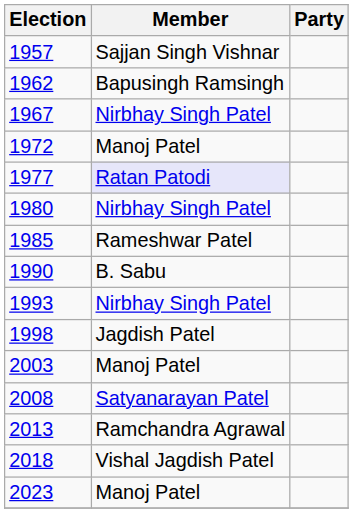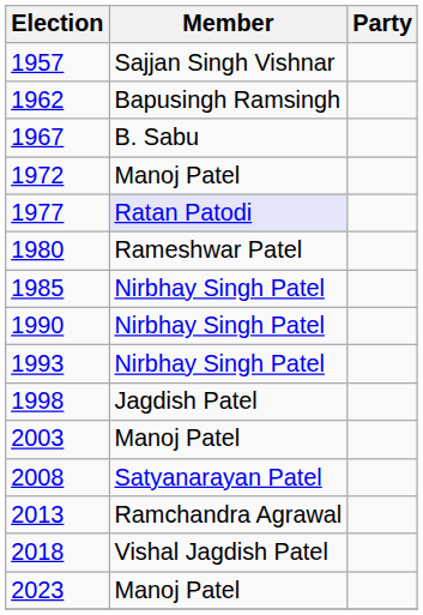 <table class="wikitable sortable">
 <tr>
 <th>Election</th>
 <th>Member</th>
 <th colspan="2">Party</th>
 </tr>
 <tr>
 <td><a href='#'>1957</a></td>
 <td>Sajjan Singh Vishnar</td>
 <td></td>
 </tr>
 <tr>
 <td><a href='#'>1962</a></td>
 <td>Bapusingh Ramsingh</td>
 <td></td>
 </tr>
 <tr>
 <td><a href='#'>1967</a></td>
-<td><a href='#'>Nirbhay Singh Patel</a></td>
+<td>B. Sabu</td>
 <td></td>
 </tr>
 <tr>
 <td><a href='#'>1972</a></td>
 <td>Manoj Patel</td>
 </tr>
 <tr>
 <td><a href='#'>1977</a></td>
 <td style="background: lavender;"><a href='#'>Ratan Patodi</a></td>
 <td></td>
 </tr>
 <tr>
 <td><a href='#'>1980</a></td>
+<td>Rameshwar Patel</td>
+<td></td>
+</tr>
+<tr>
+<td><a href='#'>1985</a></td>
 <td><a href='#'>Nirbhay Singh Patel</a></td>
 <td></td>
 </tr>
 <tr>
-<td><a href='#'>1985</a></td>
-<td>Rameshwar Patel</td>
-<td></td>
-</tr>
-<tr>
 <td><a href='#'>1990</a></td>
-<td>B. Sabu</td>
+<td><a href='#'>Nirbhay Singh Patel</a></td>
 <td></td>
 </tr>
 <tr>
 <td><a href='#'>1993</a></td>
 <td><a href='#'>Nirbhay Singh Patel</a></td>
 </tr>
 <tr>
 <td><a href='#'>1998</a></td>
 <td>Jagdish Patel</td>
 <td></td>
 </tr>
 <tr>
 <td><a href='#'>2003</a></td>
 <td>Manoj Patel</td>
 <td></td>
 </tr>
 <tr>
 <td><a href='#'>2008</a></td>
 <td><a href='#'>Satyanarayan Patel</a></td>
 <td></td>
 </tr>
 <tr>
 <td><a href='#'>2013</a></td>
 <td>Ramchandra Agrawal</td>
 <td></td>
 </tr>
 <tr>
 <td><a href='#'>2018</a></td>
 <td>Vishal Jagdish Patel</td>
 <td></td>
 </tr>
 <tr>
 <td><a href='#'>2023</a></td>
 <td>Manoj Patel</td>
 <td></td>
 </tr>
 <tr>
 </tr>
 </table>
